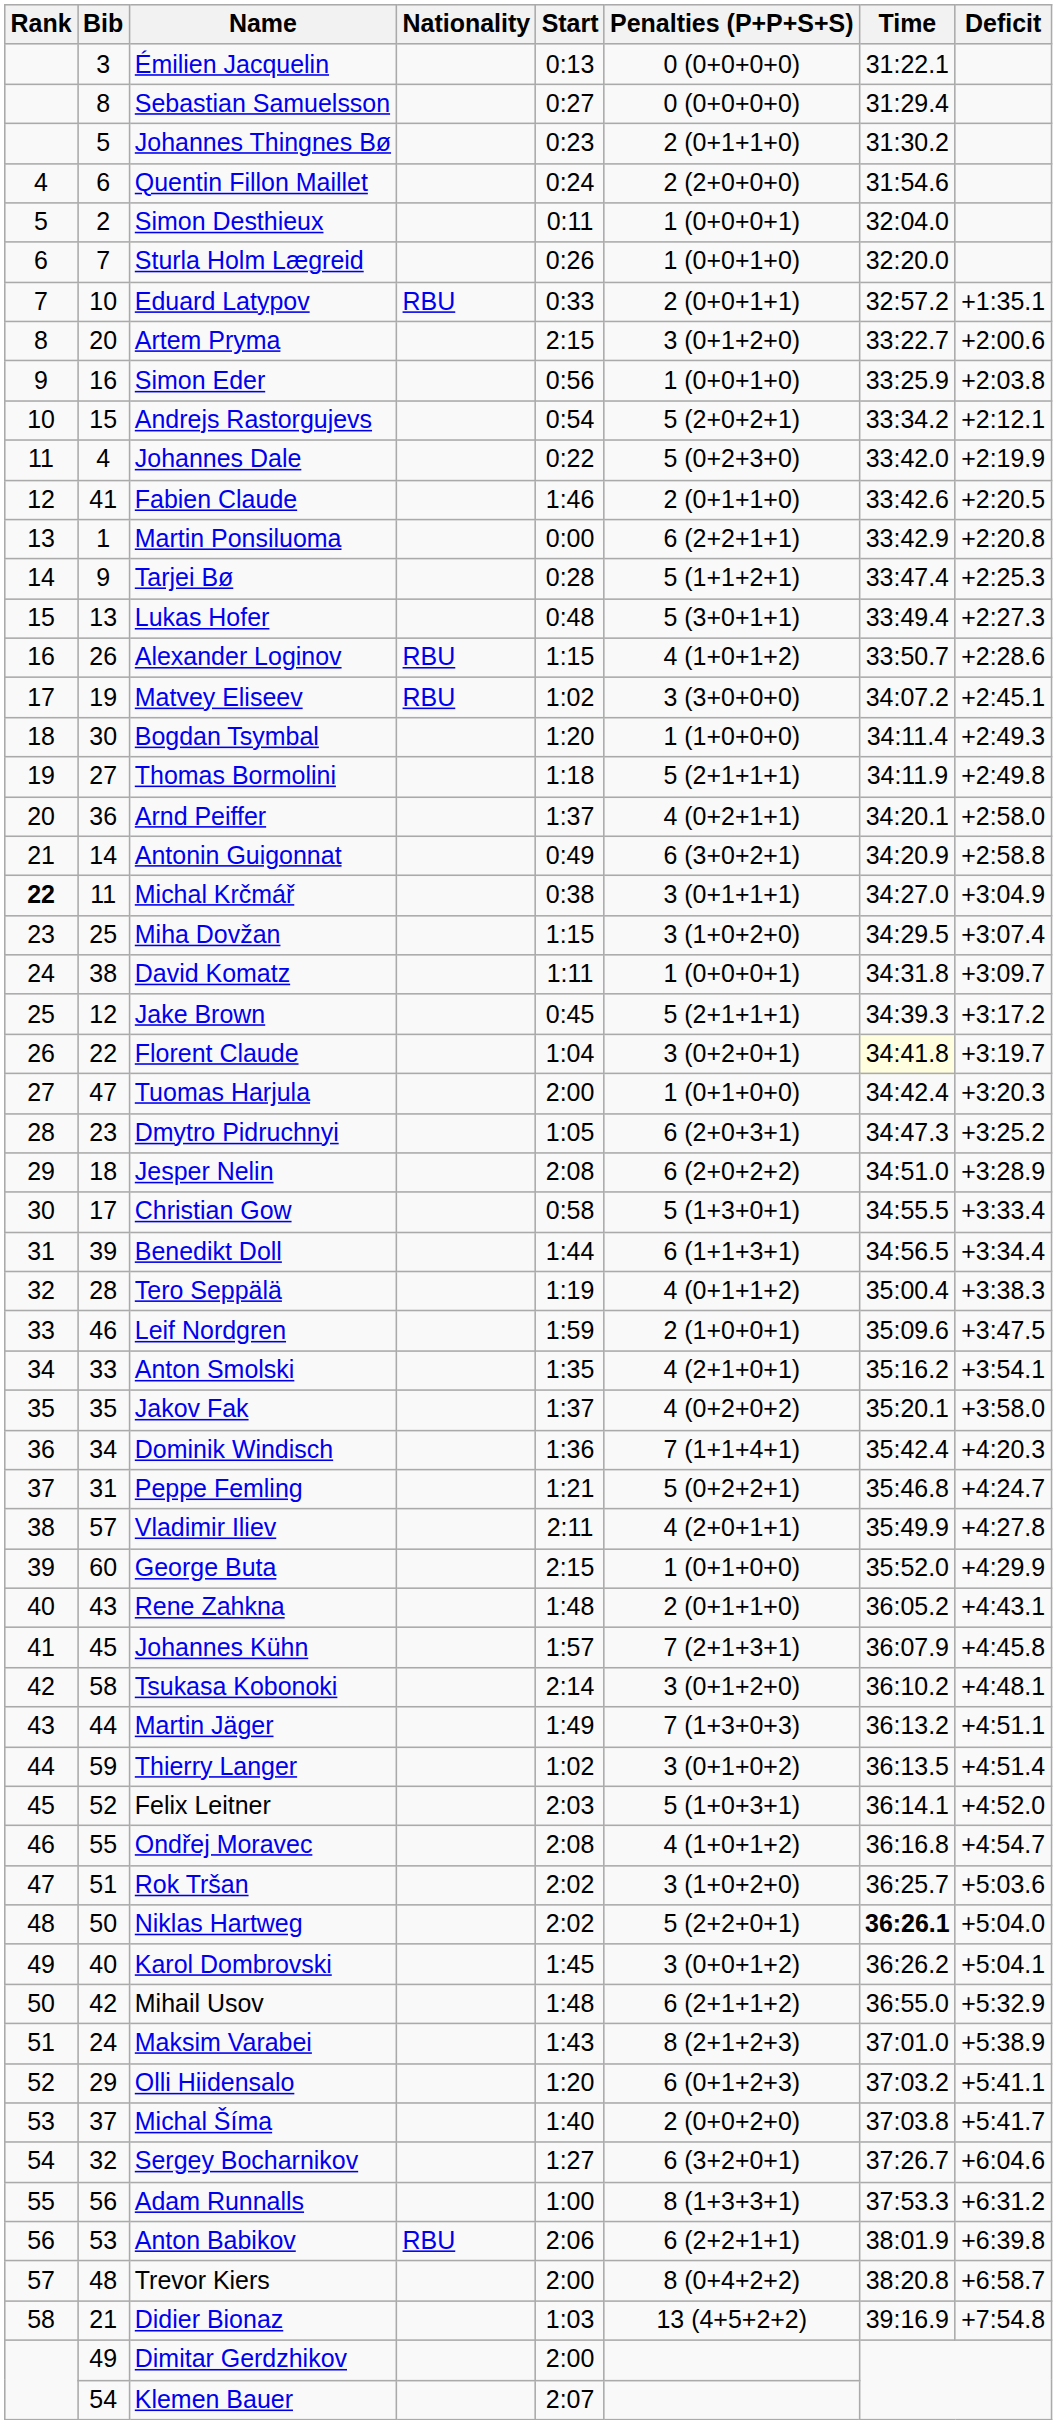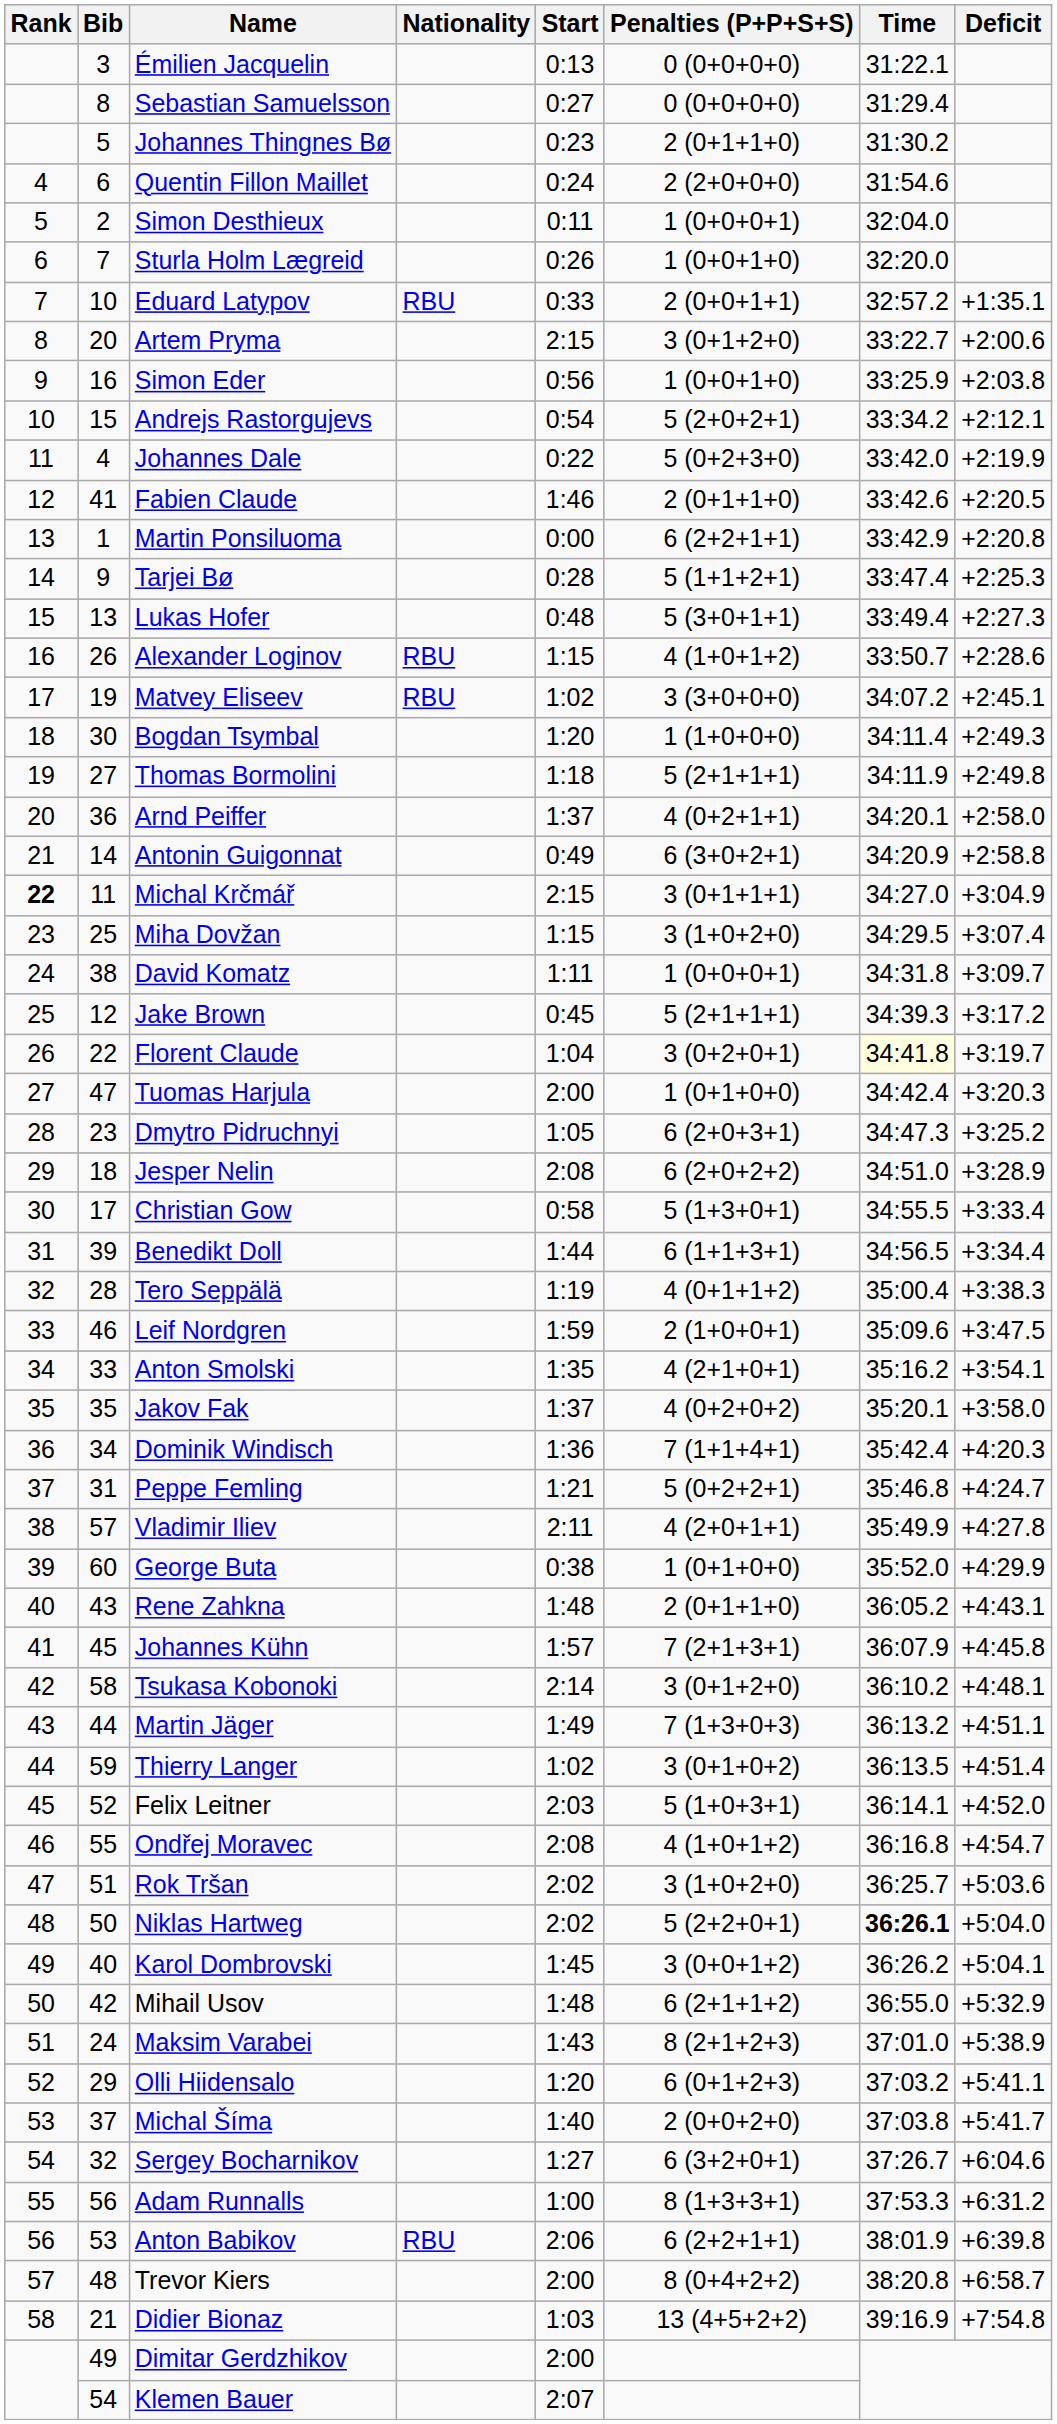 <table class="wikitable sortable" style="text-align:center">
 <tr>
 <th>Rank</th>
 <th>Bib</th>
 <th>Name</th>
 <th>Nationality</th>
 <th>Start</th>
 <th>Penalties (P+P+S+S)</th>
 <th>Time</th>
 <th>Deficit</th>
 </tr>
 <tr>
 <td></td>
 <td>3</td>
 <td align=left><a href='#'>Émilien Jacquelin</a></td>
 <td align=left></td>
 <td>0:13</td>
 <td>0 (0+0+0+0)</td>
 <td>31:22.1</td>
 <td></td>
 </tr>
 <tr>
 <td></td>
 <td>8</td>
 <td align=left><a href='#'>Sebastian Samuelsson</a></td>
 <td align=left></td>
 <td>0:27</td>
 <td>0 (0+0+0+0)</td>
 <td>31:29.4</td>
 <td></td>
 </tr>
 <tr>
 <td></td>
 <td>5</td>
 <td align=left><a href='#'>Johannes Thingnes Bø</a></td>
 <td align=left></td>
 <td>0:23</td>
 <td>2 (0+1+1+0)</td>
 <td>31:30.2</td>
 <td></td>
 </tr>
 <tr>
 <td>4</td>
 <td>6</td>
 <td align=left><a href='#'>Quentin Fillon Maillet</a></td>
 <td align=left></td>
 <td>0:24</td>
 <td>2 (2+0+0+0)</td>
 <td>31:54.6</td>
 <td></td>
 </tr>
 <tr>
 <td>5</td>
 <td>2</td>
 <td align=left><a href='#'>Simon Desthieux</a></td>
 <td align=left></td>
 <td>0:11</td>
 <td>1 (0+0+0+1)</td>
 <td>32:04.0</td>
 <td></td>
 </tr>
 <tr>
 <td>6</td>
 <td>7</td>
 <td align=left><a href='#'>Sturla Holm Lægreid</a></td>
 <td align=left></td>
 <td>0:26</td>
 <td>1 (0+0+1+0)</td>
 <td>32:20.0</td>
 <td></td>
 </tr>
 <tr>
 <td>7</td>
 <td>10</td>
 <td align=left><a href='#'>Eduard Latypov</a></td>
 <td align=left><a href='#'>RBU</a></td>
 <td>0:33</td>
 <td>2 (0+0+1+1)</td>
 <td>32:57.2</td>
 <td>+1:35.1</td>
 </tr>
 <tr>
 <td>8</td>
 <td>20</td>
 <td align=left><a href='#'>Artem Pryma</a></td>
 <td align=left></td>
 <td>2:15</td>
 <td>3 (0+1+2+0)</td>
 <td>33:22.7</td>
 <td>+2:00.6</td>
 </tr>
 <tr>
 <td>9</td>
 <td>16</td>
 <td align=left><a href='#'>Simon Eder</a></td>
 <td align=left></td>
 <td>0:56</td>
 <td>1 (0+0+1+0)</td>
 <td>33:25.9</td>
 <td>+2:03.8</td>
 </tr>
 <tr>
 <td>10</td>
 <td>15</td>
 <td align=left><a href='#'>Andrejs Rastorgujevs</a></td>
 <td align=left></td>
 <td>0:54</td>
 <td>5 (2+0+2+1)</td>
 <td>33:34.2</td>
 <td>+2:12.1</td>
 </tr>
 <tr>
 <td>11</td>
 <td>4</td>
 <td align=left><a href='#'>Johannes Dale</a></td>
 <td align=left></td>
 <td>0:22</td>
 <td>5 (0+2+3+0)</td>
 <td>33:42.0</td>
 <td>+2:19.9</td>
 </tr>
 <tr>
 <td>12</td>
 <td>41</td>
 <td align=left><a href='#'>Fabien Claude</a></td>
 <td align=left></td>
 <td>1:46</td>
 <td>2 (0+1+1+0)</td>
 <td>33:42.6</td>
 <td>+2:20.5</td>
 </tr>
 <tr>
 <td>13</td>
 <td>1</td>
 <td align=left><a href='#'>Martin Ponsiluoma</a></td>
 <td align=left></td>
 <td>0:00</td>
 <td>6 (2+2+1+1)</td>
 <td>33:42.9</td>
 <td>+2:20.8</td>
 </tr>
 <tr>
 <td>14</td>
 <td>9</td>
 <td align=left><a href='#'>Tarjei Bø</a></td>
 <td align=left></td>
 <td>0:28</td>
 <td>5 (1+1+2+1)</td>
 <td>33:47.4</td>
 <td>+2:25.3</td>
 </tr>
 <tr>
 <td>15</td>
 <td>13</td>
 <td align=left><a href='#'>Lukas Hofer</a></td>
 <td align=left></td>
 <td>0:48</td>
 <td>5 (3+0+1+1)</td>
 <td>33:49.4</td>
 <td>+2:27.3</td>
 </tr>
 <tr>
 <td>16</td>
 <td>26</td>
 <td align=left><a href='#'>Alexander Loginov</a></td>
 <td align=left><a href='#'>RBU</a></td>
 <td>1:15</td>
 <td>4 (1+0+1+2)</td>
 <td>33:50.7</td>
 <td>+2:28.6</td>
 </tr>
 <tr>
 <td>17</td>
 <td>19</td>
 <td align=left><a href='#'>Matvey Eliseev</a></td>
 <td align=left><a href='#'>RBU</a></td>
 <td>1:02</td>
 <td>3 (3+0+0+0)</td>
 <td>34:07.2</td>
 <td>+2:45.1</td>
 </tr>
 <tr>
 <td>18</td>
 <td>30</td>
 <td align=left><a href='#'>Bogdan Tsymbal</a></td>
 <td align=left></td>
 <td>1:20</td>
 <td>1 (1+0+0+0)</td>
 <td>34:11.4</td>
 <td>+2:49.3</td>
 </tr>
 <tr>
 <td>19</td>
 <td>27</td>
 <td align=left><a href='#'>Thomas Bormolini</a></td>
 <td align=left></td>
 <td>1:18</td>
 <td>5 (2+1+1+1)</td>
 <td>34:11.9</td>
 <td>+2:49.8</td>
 </tr>
 <tr>
 <td>20</td>
 <td>36</td>
 <td align=left><a href='#'>Arnd Peiffer</a></td>
 <td align=left></td>
 <td>1:37</td>
 <td>4 (0+2+1+1)</td>
 <td>34:20.1</td>
 <td>+2:58.0</td>
 </tr>
 <tr>
 <td>21</td>
 <td>14</td>
 <td align=left><a href='#'>Antonin Guigonnat</a></td>
 <td align=left></td>
 <td>0:49</td>
 <td>6 (3+0+2+1)</td>
 <td>34:20.9</td>
 <td>+2:58.8</td>
 </tr>
 <tr>
 <td><strong>22</strong></td>
 <td>11</td>
 <td align=left><a href='#'>Michal Krčmář</a></td>
 <td align=left></td>
-<td>0:38</td>
+<td>2:15</td>
 <td>3 (0+1+1+1)</td>
 <td>34:27.0</td>
 <td>+3:04.9</td>
 </tr>
 <tr>
 <td>23</td>
 <td>25</td>
 <td align=left><a href='#'>Miha Dovžan</a></td>
 <td align=left></td>
 <td>1:15</td>
 <td>3 (1+0+2+0)</td>
 <td>34:29.5</td>
 <td>+3:07.4</td>
 </tr>
 <tr>
 <td>24</td>
 <td>38</td>
 <td align=left><a href='#'>David Komatz</a></td>
 <td align=left></td>
 <td>1:11</td>
 <td>1 (0+0+0+1)</td>
 <td>34:31.8</td>
 <td>+3:09.7</td>
 </tr>
 <tr>
 <td>25</td>
 <td>12</td>
 <td align=left><a href='#'>Jake Brown</a></td>
 <td align=left></td>
 <td>0:45</td>
 <td>5 (2+1+1+1)</td>
 <td>34:39.3</td>
 <td>+3:17.2</td>
 </tr>
 <tr>
 <td>26</td>
 <td>22</td>
 <td align=left><a href='#'>Florent Claude</a></td>
 <td align=left></td>
 <td>1:04</td>
 <td>3 (0+2+0+1)</td>
 <td style="background: lightyellow;">34:41.8</td>
 <td>+3:19.7</td>
 </tr>
 <tr>
 <td>27</td>
 <td>47</td>
 <td align=left><a href='#'>Tuomas Harjula</a></td>
 <td align=left></td>
 <td>2:00</td>
 <td>1 (0+1+0+0)</td>
 <td>34:42.4</td>
 <td>+3:20.3</td>
 </tr>
 <tr>
 <td>28</td>
 <td>23</td>
 <td align=left><a href='#'>Dmytro Pidruchnyi</a></td>
 <td align=left></td>
 <td>1:05</td>
 <td>6 (2+0+3+1)</td>
 <td>34:47.3</td>
 <td>+3:25.2</td>
 </tr>
 <tr>
 <td>29</td>
 <td>18</td>
 <td align=left><a href='#'>Jesper Nelin</a></td>
 <td align=left></td>
 <td>2:08</td>
 <td>6 (2+0+2+2)</td>
 <td>34:51.0</td>
 <td>+3:28.9</td>
 </tr>
 <tr>
 <td>30</td>
 <td>17</td>
 <td align=left><a href='#'>Christian Gow</a></td>
 <td align=left></td>
 <td>0:58</td>
 <td>5 (1+3+0+1)</td>
 <td>34:55.5</td>
 <td>+3:33.4</td>
 </tr>
 <tr>
 <td>31</td>
 <td>39</td>
 <td align=left><a href='#'>Benedikt Doll</a></td>
 <td align=left></td>
 <td>1:44</td>
 <td>6 (1+1+3+1)</td>
 <td>34:56.5</td>
 <td>+3:34.4</td>
 </tr>
 <tr>
 <td>32</td>
 <td>28</td>
 <td align=left><a href='#'>Tero Seppälä</a></td>
 <td align=left></td>
 <td>1:19</td>
 <td>4 (0+1+1+2)</td>
 <td>35:00.4</td>
 <td>+3:38.3</td>
 </tr>
 <tr>
 <td>33</td>
 <td>46</td>
 <td align=left><a href='#'>Leif Nordgren</a></td>
 <td align=left></td>
 <td>1:59</td>
 <td>2 (1+0+0+1)</td>
 <td>35:09.6</td>
 <td>+3:47.5</td>
 </tr>
 <tr>
 <td>34</td>
 <td>33</td>
 <td align=left><a href='#'>Anton Smolski</a></td>
 <td align=left></td>
 <td>1:35</td>
 <td>4 (2+1+0+1)</td>
 <td>35:16.2</td>
 <td>+3:54.1</td>
 </tr>
 <tr>
 <td>35</td>
 <td>35</td>
 <td align=left><a href='#'>Jakov Fak</a></td>
 <td align=left></td>
 <td>1:37</td>
 <td>4 (0+2+0+2)</td>
 <td>35:20.1</td>
 <td>+3:58.0</td>
 </tr>
 <tr>
 <td>36</td>
 <td>34</td>
 <td align=left><a href='#'>Dominik Windisch</a></td>
 <td align=left></td>
 <td>1:36</td>
 <td>7 (1+1+4+1)</td>
 <td>35:42.4</td>
 <td>+4:20.3</td>
 </tr>
 <tr>
 <td>37</td>
 <td>31</td>
 <td align=left><a href='#'>Peppe Femling</a></td>
 <td align=left></td>
 <td>1:21</td>
 <td>5 (0+2+2+1)</td>
 <td>35:46.8</td>
 <td>+4:24.7</td>
 </tr>
 <tr>
 <td>38</td>
 <td>57</td>
 <td align=left><a href='#'>Vladimir Iliev</a></td>
 <td align=left></td>
 <td>2:11</td>
 <td>4 (2+0+1+1)</td>
 <td>35:49.9</td>
 <td>+4:27.8</td>
 </tr>
 <tr>
 <td>39</td>
 <td>60</td>
 <td align=left><a href='#'>George Buta</a></td>
 <td align=left></td>
-<td>2:15</td>
+<td>0:38</td>
 <td>1 (0+1+0+0)</td>
 <td>35:52.0</td>
 <td>+4:29.9</td>
 </tr>
 <tr>
 <td>40</td>
 <td>43</td>
 <td align=left><a href='#'>Rene Zahkna</a></td>
 <td align=left></td>
 <td>1:48</td>
 <td>2 (0+1+1+0)</td>
 <td>36:05.2</td>
 <td>+4:43.1</td>
 </tr>
 <tr>
 <td>41</td>
 <td>45</td>
 <td align=left><a href='#'>Johannes Kühn</a></td>
 <td align=left></td>
 <td>1:57</td>
 <td>7 (2+1+3+1)</td>
 <td>36:07.9</td>
 <td>+4:45.8</td>
 </tr>
 <tr>
 <td>42</td>
 <td>58</td>
 <td align=left><a href='#'>Tsukasa Kobonoki</a></td>
 <td align=left></td>
 <td>2:14</td>
 <td>3 (0+1+2+0)</td>
 <td>36:10.2</td>
 <td>+4:48.1</td>
 </tr>
 <tr>
 <td>43</td>
 <td>44</td>
 <td align=left><a href='#'>Martin Jäger</a></td>
 <td align=left></td>
 <td>1:49</td>
 <td>7 (1+3+0+3)</td>
 <td>36:13.2</td>
 <td>+4:51.1</td>
 </tr>
 <tr>
 <td>44</td>
 <td>59</td>
 <td align=left><a href='#'>Thierry Langer</a></td>
 <td align=left></td>
 <td>1:02</td>
 <td>3 (0+1+0+2)</td>
 <td>36:13.5</td>
 <td>+4:51.4</td>
 </tr>
 <tr>
 <td>45</td>
 <td>52</td>
 <td align=left>Felix Leitner</td>
 <td align=left></td>
 <td>2:03</td>
 <td>5 (1+0+3+1)</td>
 <td>36:14.1</td>
 <td>+4:52.0</td>
 </tr>
 <tr>
 <td>46</td>
 <td>55</td>
 <td align=left><a href='#'>Ondřej Moravec</a></td>
 <td align=left></td>
 <td>2:08</td>
 <td>4 (1+0+1+2)</td>
 <td>36:16.8</td>
 <td>+4:54.7</td>
 </tr>
 <tr>
 <td>47</td>
 <td>51</td>
 <td align=left><a href='#'>Rok Tršan</a></td>
 <td align=left></td>
 <td>2:02</td>
 <td>3 (1+0+2+0)</td>
 <td>36:25.7</td>
 <td>+5:03.6</td>
 </tr>
 <tr>
 <td>48</td>
 <td>50</td>
 <td align=left><a href='#'>Niklas Hartweg</a></td>
 <td align=left></td>
 <td>2:02</td>
 <td>5 (2+2+0+1)</td>
 <td><strong>36:26.1</strong></td>
 <td>+5:04.0</td>
 </tr>
 <tr>
 <td>49</td>
 <td>40</td>
 <td align=left><a href='#'>Karol Dombrovski</a></td>
 <td align=left></td>
 <td>1:45</td>
 <td>3 (0+0+1+2)</td>
 <td>36:26.2</td>
 <td>+5:04.1</td>
 </tr>
 <tr>
 <td>50</td>
 <td>42</td>
 <td align=left>Mihail Usov</td>
 <td align=left></td>
 <td>1:48</td>
 <td>6 (2+1+1+2)</td>
 <td>36:55.0</td>
 <td>+5:32.9</td>
 </tr>
 <tr>
 <td>51</td>
 <td>24</td>
 <td align=left><a href='#'>Maksim Varabei</a></td>
 <td align=left></td>
 <td>1:43</td>
 <td>8 (2+1+2+3)</td>
 <td>37:01.0</td>
 <td>+5:38.9</td>
 </tr>
 <tr>
 <td>52</td>
 <td>29</td>
 <td align=left><a href='#'>Olli Hiidensalo</a></td>
 <td align=left></td>
 <td>1:20</td>
 <td>6 (0+1+2+3)</td>
 <td>37:03.2</td>
 <td>+5:41.1</td>
 </tr>
 <tr>
 <td>53</td>
 <td>37</td>
 <td align=left><a href='#'>Michal Šíma</a></td>
 <td align=left></td>
 <td>1:40</td>
 <td>2 (0+0+2+0)</td>
 <td>37:03.8</td>
 <td>+5:41.7</td>
 </tr>
 <tr>
 <td>54</td>
 <td>32</td>
 <td align=left><a href='#'>Sergey Bocharnikov</a></td>
 <td align=left></td>
 <td>1:27</td>
 <td>6 (3+2+0+1)</td>
 <td>37:26.7</td>
 <td>+6:04.6</td>
 </tr>
 <tr>
 <td>55</td>
 <td>56</td>
 <td align=left><a href='#'>Adam Runnalls</a></td>
 <td align=left></td>
 <td>1:00</td>
 <td>8 (1+3+3+1)</td>
 <td>37:53.3</td>
 <td>+6:31.2</td>
 </tr>
 <tr>
 <td>56</td>
 <td>53</td>
 <td align=left><a href='#'>Anton Babikov</a></td>
 <td align=left><a href='#'>RBU</a></td>
 <td>2:06</td>
 <td>6 (2+2+1+1)</td>
 <td>38:01.9</td>
 <td>+6:39.8</td>
 </tr>
 <tr>
 <td>57</td>
 <td>48</td>
 <td align=left>Trevor Kiers</td>
 <td align=left></td>
 <td>2:00</td>
 <td>8 (0+4+2+2)</td>
 <td>38:20.8</td>
 <td>+6:58.7</td>
 </tr>
 <tr>
 <td>58</td>
 <td>21</td>
 <td align=left><a href='#'>Didier Bionaz</a></td>
 <td align=left></td>
 <td>1:03</td>
 <td>13 (4+5+2+2)</td>
 <td>39:16.9</td>
 <td>+7:54.8</td>
 </tr>
 <tr>
 <td rowspan=2></td>
 <td>49</td>
 <td align=left><a href='#'>Dimitar Gerdzhikov</a></td>
 <td align=left></td>
 <td>2:00</td>
 <td></td>
 <td colspan=2 rowspan=2></td>
 </tr>
 <tr>
 <td>54</td>
 <td align=left><a href='#'>Klemen Bauer</a></td>
 <td align=left></td>
 <td>2:07</td>
 <td></td>
 </tr>
 </table>
